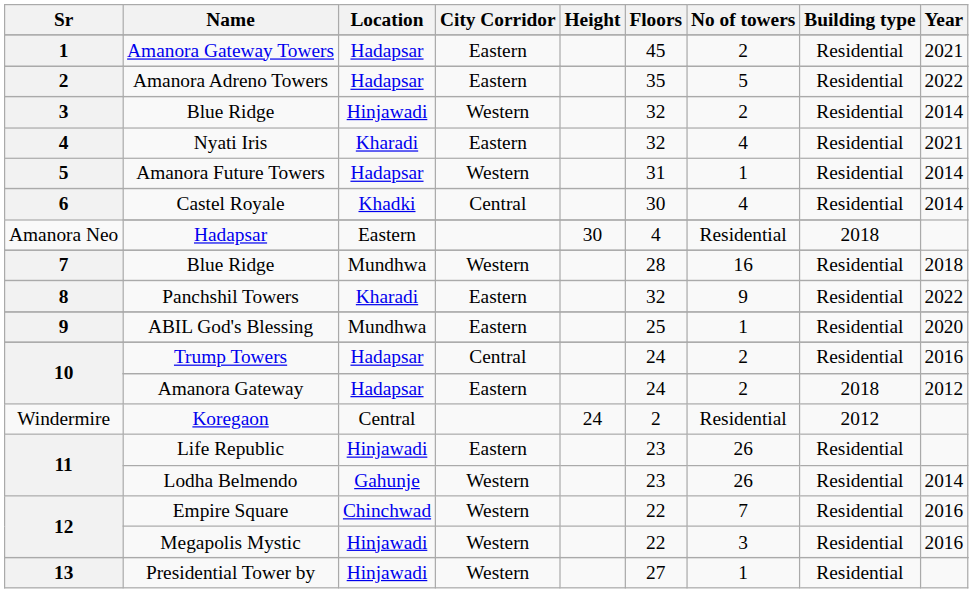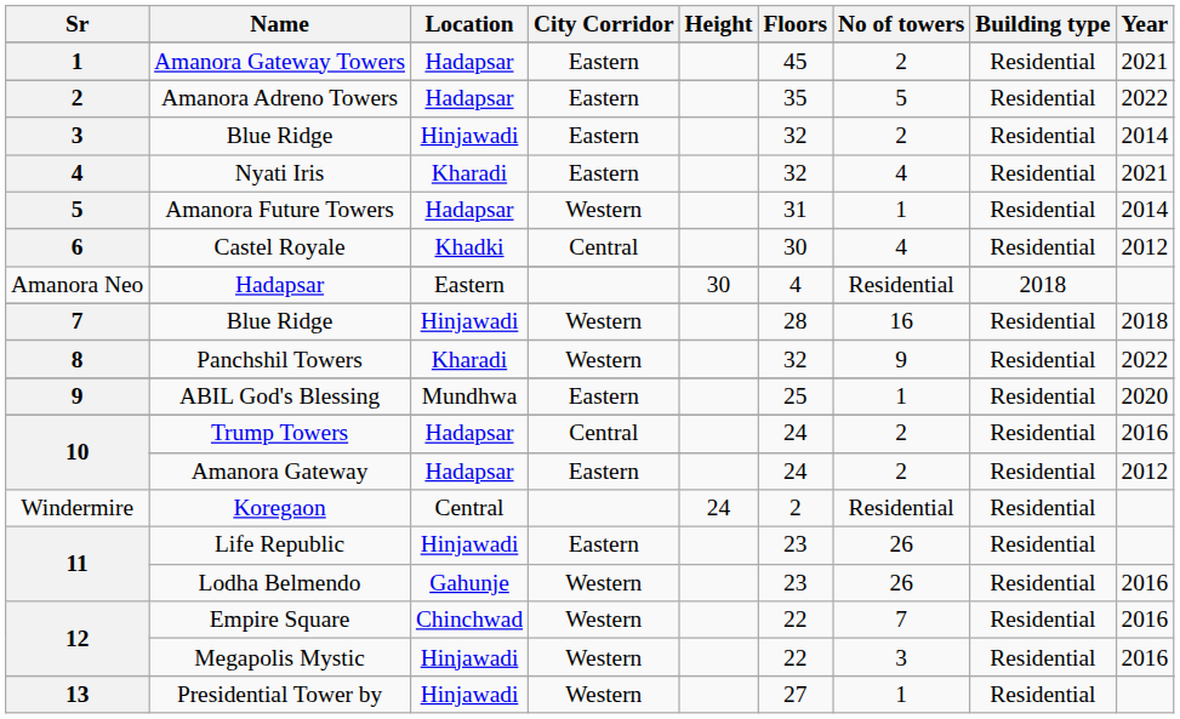 <table class="wikitable sortable">
 <tr>
 <th>Sr</th>
 <th>Name</th>
 <th>Location</th>
 <th>City Corridor</th>
 <th>Height</th>
 <th>Floors</th>
 <th>No of towers</th>
 <th>Building type</th>
 <th>Year</th>
 </tr>
 <tr>
 </tr>
 <tr style="text-align:center">
 <th>1</th>
 <td><a href='#'>Amanora Gateway Towers</a></td>
 <td><a href='#'>Hadapsar</a></td>
 <td>Eastern</td>
 <td></td>
 <td>45</td>
 <td>2</td>
 <td><span>Residential</span></td>
 <td>2021</td>
 </tr>
 <tr>
 </tr>
 <tr style="text-align:center">
 <th>2</th>
 <td>Amanora Adreno Towers</td>
 <td><a href='#'>Hadapsar</a></td>
 <td>Eastern</td>
 <td></td>
 <td>35</td>
 <td>5</td>
 <td><span>Residential</span></td>
 <td>2022</td>
 </tr>
 <tr>
 </tr>
 <tr style="text-align:center">
 <th>3</th>
 <td>Blue Ridge</td>
 <td><a href='#'>Hinjawadi</a></td>
-<td>Western</td>
+<td>Eastern</td>
 <td></td>
 <td>32</td>
 <td>2</td>
 <td><span>Residential</span></td>
 <td>2014</td>
 </tr>
 <tr style="text-align:center">
 <th>4</th>
 <td>Nyati Iris</td>
 <td><a href='#'>Kharadi</a></td>
 <td>Eastern</td>
 <td></td>
 <td>32</td>
 <td>4</td>
 <td><span>Residential</span></td>
 <td>2021</td>
 </tr>
 <tr style="text-align:center">
 <th>5</th>
 <td>Amanora Future Towers</td>
 <td><a href='#'>Hadapsar</a></td>
 <td>Western</td>
 <td></td>
 <td>31</td>
 <td>1</td>
 <td><span>Residential</span></td>
 <td>2014</td>
 </tr>
 <tr>
 </tr>
 <tr style="text-align:center">
 <th rowspan = "2">6</th>
 <td>Castel Royale</td>
 <td><a href='#'>Khadki</a></td>
 <td>Central</td>
 <td></td>
 <td>30</td>
 <td>4</td>
 <td><span>Residential</span></td>
-<td>2014</td>
+<td>2012</td>
 </tr>
 <tr>
 </tr>
 <tr style="text-align:center">
 <td>Amanora Neo</td>
 <td><a href='#'>Hadapsar</a></td>
 <td>Eastern</td>
 <td></td>
 <td>30</td>
 <td>4</td>
 <td><span>Residential</span></td>
 <td>2018</td>
 </tr>
 <tr>
 </tr>
 <tr>
 </tr>
 <tr style="text-align:center">
 <th>7</th>
 <td>Blue Ridge</td>
-<td>Mundhwa</td>
+<td><a href='#'>Hinjawadi</a></td>
 <td>Western</td>
 <td></td>
 <td>28</td>
 <td>16</td>
 <td><span>Residential</span></td>
 <td>2018</td>
 </tr>
 <tr>
 </tr>
 <tr>
 </tr>
 <tr style="text-align:center">
 <th>8</th>
 <td>Panchshil Towers</td>
 <td><a href='#'>Kharadi</a></td>
-<td>Eastern</td>
+<td>Western</td>
 <td></td>
 <td>32</td>
 <td>9</td>
 <td><span>Residential</span></td>
 <td>2022</td>
 </tr>
 <tr>
 </tr>
 <tr style="text-align:center">
 <th>9</th>
 <td>ABIL God's Blessing</td>
 <td>Mundhwa</td>
 <td>Eastern</td>
 <td></td>
 <td>25</td>
 <td>1</td>
 <td><span>Residential</span></td>
 <td>2020</td>
 </tr>
 <tr>
 </tr>
 <tr style="text-align:center">
 <th rowspan = "3">10</th>
 <td><a href='#'>Trump Towers</a></td>
 <td><a href='#'>Hadapsar</a></td>
 <td>Central</td>
 <td></td>
 <td>24</td>
 <td>2</td>
 <td><span>Residential</span></td>
 <td>2016</td>
 </tr>
 <tr>
 </tr>
 <tr style="text-align:center">
 <td>Amanora Gateway</td>
 <td><a href='#'>Hadapsar</a></td>
 <td>Eastern</td>
 <td></td>
 <td>24</td>
 <td>2</td>
-<td>2018</td>
+<td><span>Residential</span></td>
 <td>2012</td>
 </tr>
 <tr style="text-align:center">
 <td>Windermire</td>
 <td><a href='#'>Koregaon</a></td>
 <td>Central</td>
 <td></td>
 <td>24</td>
 <td>2</td>
 <td><span>Residential</span></td>
-<td>2012</td>
+<td><span>Residential</span></td>
 </tr>
 <tr style="text-align:center">
 <th rowspan = "2">11</th>
 <td>Life Republic</td>
 <td><a href='#'>Hinjawadi</a></td>
 <td>Eastern</td>
 <td></td>
 <td>23</td>
 <td>26</td>
 <td><span>Residential</span></td>
 <td></td>
 </tr>
 <tr style="text-align:center">
 <td>Lodha Belmendo</td>
 <td><a href='#'>Gahunje</a></td>
 <td>Western</td>
 <td></td>
 <td>23</td>
 <td>26</td>
 <td><span>Residential</span></td>
-<td>2014</td>
+<td>2016</td>
 </tr>
 <tr style="text-align:center">
 <th rowspan = "2">12</th>
 <td>Empire Square</td>
 <td><a href='#'>Chinchwad</a></td>
 <td>Western</td>
 <td></td>
 <td>22</td>
 <td>7</td>
 <td><span>Residential</span></td>
 <td>2016</td>
 </tr>
 <tr style="text-align:center">
 <td>Megapolis Mystic</td>
 <td><a href='#'>Hinjawadi</a></td>
 <td>Western</td>
 <td></td>
 <td>22</td>
 <td>3</td>
 <td><span>Residential</span></td>
 <td>2016</td>
 </tr>
 <tr>
 </tr>
 <tr style="text-align:center">
 <th>13</th>
 <td>Presidential Tower by </td>
 <td><a href='#'>Hinjawadi</a></td>
 <td>Western</td>
 <td></td>
 <td>27</td>
 <td>1</td>
 <td><span>Residential</span></td>
 <td></td>
 </tr>
 </table>
